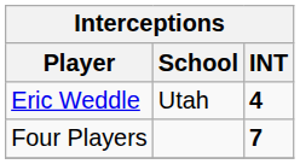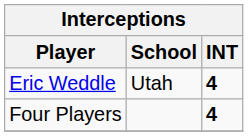 <table class="wikitable">
 <tr>
 <th colspan="3" align="center">Interceptions</th>
 </tr>
 <tr>
 <th>Player</th>
 <th>School</th>
 <th>INT</th>
 </tr>
 <tr>
 <td><a href='#'>Eric Weddle</a></td>
 <td>Utah</td>
 <td><strong>4</strong></td>
 </tr>
 <tr>
 <td>Four Players</td>
 <td></td>
-<td><strong>7</strong></td>
+<td><strong>4</strong></td>
 </tr>
 <tr>
 </tr>
 </table>
